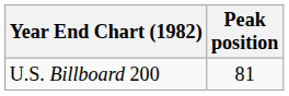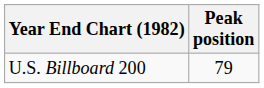 <table class="wikitable">
 <tr>
 <th>Year End Chart (1982)</th>
 <th>Peak<br>position</th>
 </tr>
 <tr>
 <td>U.S. <em>Billboard</em> 200</td>
-<td align="center">81</td>
+<td align="center">79</td>
 </tr>
 </table>
